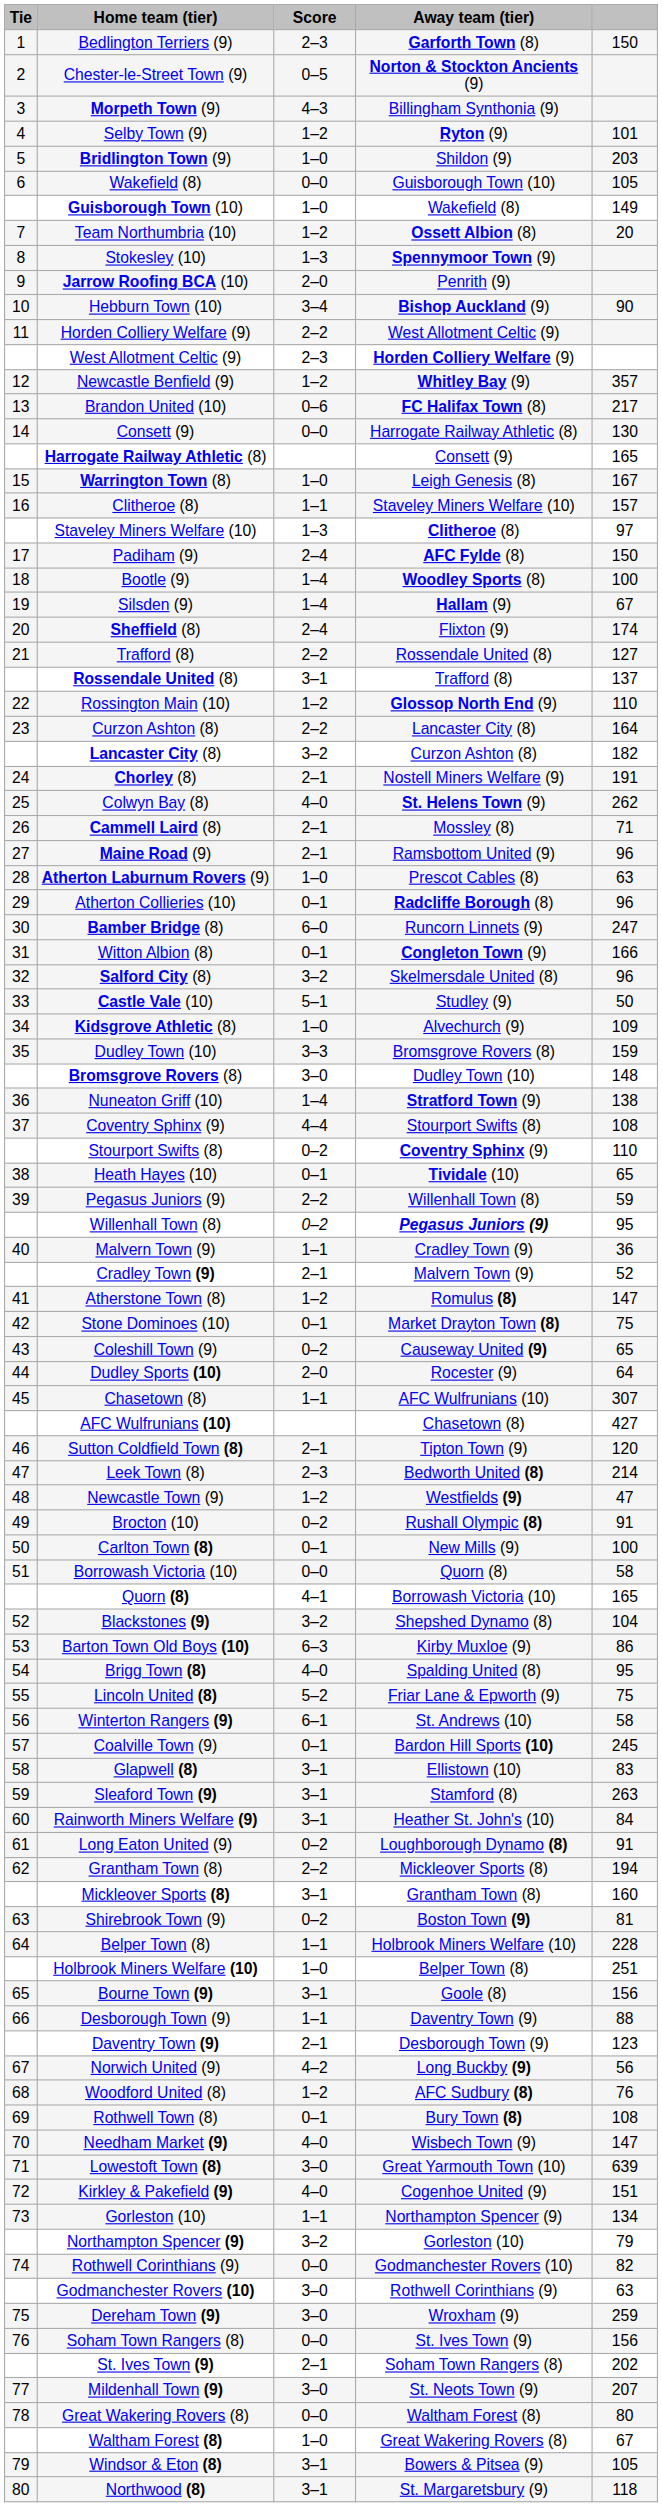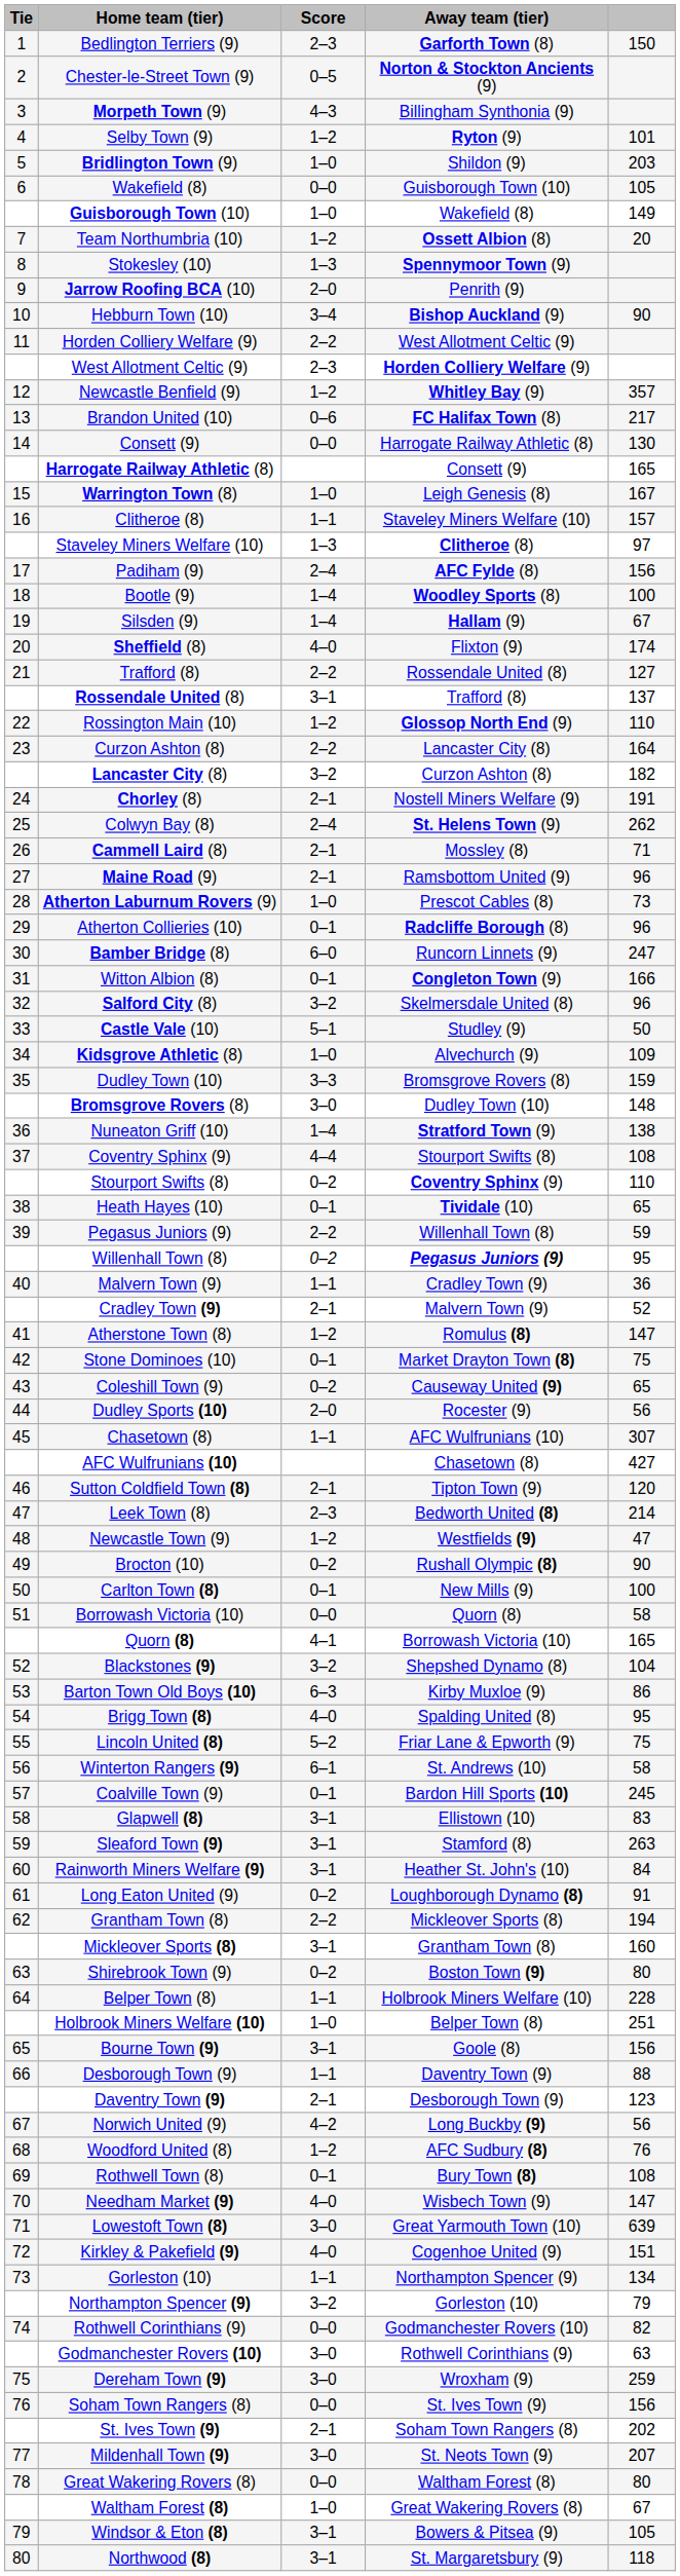 <table class="wikitable" style="width: 600px; background:WhiteSmoke; text-align:center; font-size:90%">
 <tr>
 <td scope="col" style="width:  5.00%; background:silver;"><strong>Tie</strong></td>
 <td scope="col" style="width: 36.25%; background:silver;"><strong>Home team (tier)</strong></td>
 <td scope="col" style="width: 12.50%; background:silver;"><strong>Score</strong></td>
 <td scope="col" style="width: 36.25%; background:silver;"><strong>Away team (tier)</strong></td>
 <td scope="col" style="width: 10.00%; background:silver;"><strong></strong></td>
 </tr>
 <tr>
 <td>1</td>
 <td><a href='#'>Bedlington Terriers</a> (9)</td>
 <td>2–3</td>
 <td><strong><a href='#'>Garforth Town</a></strong> (8)</td>
 <td>150</td>
 </tr>
 <tr>
 <td>2</td>
 <td><a href='#'>Chester-le-Street Town</a> (9)</td>
 <td>0–5</td>
 <td><strong><a href='#'>Norton & Stockton Ancients</a></strong> (9)</td>
 <td></td>
 </tr>
 <tr>
 <td>3</td>
 <td><strong><a href='#'>Morpeth Town</a></strong> (9)</td>
 <td>4–3</td>
 <td><a href='#'>Billingham Synthonia</a> (9)</td>
 <td></td>
 </tr>
 <tr>
 <td>4</td>
 <td><a href='#'>Selby Town</a> (9)</td>
 <td>1–2</td>
 <td><strong><a href='#'>Ryton</a></strong> (9)</td>
 <td>101</td>
 </tr>
 <tr>
 <td>5</td>
 <td><strong><a href='#'>Bridlington Town</a></strong> (9)</td>
 <td>1–0</td>
 <td><a href='#'>Shildon</a> (9)</td>
 <td>203</td>
 </tr>
 <tr>
 <td>6</td>
 <td><a href='#'>Wakefield</a> (8)</td>
 <td>0–0</td>
 <td><a href='#'>Guisborough Town</a> (10)</td>
 <td>105</td>
 </tr>
 <tr style="background:white;">
 <td><em></em></td>
 <td><strong><a href='#'>Guisborough Town</a></strong> (10)</td>
 <td>1–0</td>
 <td><a href='#'>Wakefield</a> (8)</td>
 <td>149</td>
 </tr>
 <tr>
 <td>7</td>
 <td><a href='#'>Team Northumbria</a> (10)</td>
 <td>1–2</td>
 <td><strong><a href='#'>Ossett Albion</a></strong> (8)</td>
 <td>20</td>
 </tr>
 <tr>
 <td>8</td>
 <td><a href='#'>Stokesley</a> (10)</td>
 <td>1–3</td>
 <td><strong><a href='#'>Spennymoor Town</a></strong> (9)</td>
 <td></td>
 </tr>
 <tr>
 <td>9</td>
 <td><strong><a href='#'>Jarrow Roofing BCA</a></strong> (10)</td>
 <td>2–0</td>
 <td><a href='#'>Penrith</a> (9)</td>
 <td></td>
 </tr>
 <tr>
 <td>10</td>
 <td><a href='#'>Hebburn Town</a> (10)</td>
 <td>3–4</td>
 <td><strong><a href='#'>Bishop Auckland</a></strong> (9)</td>
 <td>90</td>
 </tr>
 <tr>
 <td>11</td>
 <td><a href='#'>Horden Colliery Welfare</a> (9)</td>
 <td>2–2</td>
 <td><a href='#'>West Allotment Celtic</a> (9)</td>
 <td></td>
 </tr>
 <tr style="background:white;">
 <td><em></em></td>
 <td><a href='#'>West Allotment Celtic</a> (9)</td>
 <td>2–3</td>
 <td><strong><a href='#'>Horden Colliery Welfare</a></strong> (9)</td>
 <td></td>
 </tr>
 <tr>
 <td>12</td>
 <td><a href='#'>Newcastle Benfield</a> (9)</td>
 <td>1–2</td>
 <td><strong><a href='#'>Whitley Bay</a></strong> (9)</td>
 <td>357</td>
 </tr>
 <tr>
 <td>13</td>
 <td><a href='#'>Brandon United</a> (10)</td>
 <td>0–6</td>
 <td><strong><a href='#'>FC Halifax Town</a></strong> (8)</td>
 <td>217</td>
 </tr>
 <tr>
 <td>14</td>
 <td><a href='#'>Consett</a> (9)</td>
 <td>0–0</td>
 <td><a href='#'>Harrogate Railway Athletic</a> (8)</td>
 <td>130</td>
 </tr>
 <tr style="background:white;">
 <td><em></em></td>
 <td><strong><a href='#'>Harrogate Railway Athletic</a></strong> (8)</td>
 <td></td>
 <td><a href='#'>Consett</a> (9)</td>
 <td>165</td>
 </tr>
 <tr>
 <td>15</td>
 <td><strong><a href='#'>Warrington Town</a></strong> (8)</td>
 <td>1–0</td>
 <td><a href='#'>Leigh Genesis</a> (8)</td>
 <td>167</td>
 </tr>
 <tr>
 <td>16</td>
 <td><a href='#'>Clitheroe</a> (8)</td>
 <td>1–1</td>
 <td><a href='#'>Staveley Miners Welfare</a> (10)</td>
 <td>157</td>
 </tr>
 <tr style="background:white;">
 <td><em></em></td>
 <td><a href='#'>Staveley Miners Welfare</a> (10)</td>
 <td>1–3</td>
 <td><strong><a href='#'>Clitheroe</a></strong> (8)</td>
 <td>97</td>
 </tr>
 <tr>
 <td>17</td>
 <td><a href='#'>Padiham</a> (9)</td>
 <td>2–4</td>
 <td><strong><a href='#'>AFC Fylde</a></strong> (8)</td>
-<td>150</td>
+<td>156</td>
 </tr>
 <tr>
 <td>18</td>
 <td><a href='#'>Bootle</a> (9)</td>
 <td>1–4</td>
 <td><strong><a href='#'>Woodley Sports</a></strong> (8)</td>
 <td>100</td>
 </tr>
 <tr>
 <td>19</td>
 <td><a href='#'>Silsden</a> (9)</td>
 <td>1–4</td>
 <td><strong><a href='#'>Hallam</a></strong> (9)</td>
 <td>67</td>
 </tr>
 <tr>
 <td>20</td>
 <td><strong><a href='#'>Sheffield</a></strong> (8)</td>
-<td>2–4</td>
+<td>4–0</td>
 <td><a href='#'>Flixton</a> (9)</td>
 <td>174</td>
 </tr>
 <tr>
 <td>21</td>
 <td><a href='#'>Trafford</a> (8)</td>
 <td>2–2</td>
 <td><a href='#'>Rossendale United</a> (8)</td>
 <td>127</td>
 </tr>
 <tr style="background:white;">
 <td><em></em></td>
 <td><strong><a href='#'>Rossendale United</a></strong> (8)</td>
 <td>3–1</td>
 <td><a href='#'>Trafford</a> (8)</td>
 <td>137</td>
 </tr>
 <tr>
 <td>22</td>
 <td><a href='#'>Rossington Main</a> (10)</td>
 <td>1–2</td>
 <td><strong><a href='#'>Glossop North End</a></strong> (9)</td>
 <td>110</td>
 </tr>
 <tr>
 <td>23</td>
 <td><a href='#'>Curzon Ashton</a> (8)</td>
 <td>2–2</td>
 <td><a href='#'>Lancaster City</a> (8)</td>
 <td>164</td>
 </tr>
 <tr style="background:white;">
 <td><em></em></td>
 <td><strong><a href='#'>Lancaster City</a></strong> (8)</td>
 <td>3–2</td>
 <td><a href='#'>Curzon Ashton</a> (8)</td>
 <td>182</td>
 </tr>
 <tr>
 <td>24</td>
 <td><strong><a href='#'>Chorley</a></strong> (8)</td>
 <td>2–1</td>
 <td><a href='#'>Nostell Miners Welfare</a> (9)</td>
 <td>191</td>
 </tr>
 <tr>
 <td>25</td>
 <td><a href='#'>Colwyn Bay</a> (8)</td>
-<td>4–0</td>
+<td>2–4</td>
 <td><strong><a href='#'>St. Helens Town</a></strong> (9)</td>
 <td>262</td>
 </tr>
 <tr>
 <td>26</td>
 <td><strong><a href='#'>Cammell Laird</a></strong> (8)</td>
 <td>2–1</td>
 <td><a href='#'>Mossley</a> (8)</td>
 <td>71</td>
 </tr>
 <tr>
 <td>27</td>
 <td><strong><a href='#'>Maine Road</a></strong> (9)</td>
 <td>2–1</td>
 <td><a href='#'>Ramsbottom United</a> (9)</td>
 <td>96</td>
 </tr>
 <tr>
 <td>28</td>
 <td><strong><a href='#'>Atherton Laburnum Rovers</a></strong> (9)</td>
 <td>1–0</td>
 <td><a href='#'>Prescot Cables</a> (8)</td>
-<td>63</td>
+<td>73</td>
 </tr>
 <tr>
 <td>29</td>
 <td><a href='#'>Atherton Collieries</a> (10)</td>
 <td>0–1</td>
 <td><strong><a href='#'>Radcliffe Borough</a></strong> (8)</td>
 <td>96</td>
 </tr>
 <tr>
 <td>30</td>
 <td><strong><a href='#'>Bamber Bridge</a></strong> (8)</td>
 <td>6–0</td>
 <td><a href='#'>Runcorn Linnets</a> (9)</td>
 <td>247</td>
 </tr>
 <tr>
 <td>31</td>
 <td><a href='#'>Witton Albion</a> (8)</td>
 <td>0–1</td>
 <td><strong><a href='#'>Congleton Town</a></strong> (9)</td>
 <td>166</td>
 </tr>
 <tr>
 <td>32</td>
 <td><strong><a href='#'>Salford City</a></strong> (8)</td>
 <td>3–2</td>
 <td><a href='#'>Skelmersdale United</a> (8)</td>
 <td>96</td>
 </tr>
 <tr>
 <td>33</td>
 <td><strong><a href='#'>Castle Vale</a></strong> (10)</td>
 <td>5–1</td>
 <td><a href='#'>Studley</a> (9)</td>
 <td>50</td>
 </tr>
 <tr>
 <td>34</td>
 <td><strong><a href='#'>Kidsgrove Athletic</a></strong> (8)</td>
 <td>1–0</td>
 <td><a href='#'>Alvechurch</a> (9)</td>
 <td>109</td>
 </tr>
 <tr>
 <td>35</td>
 <td><a href='#'>Dudley Town</a> (10)</td>
 <td>3–3</td>
 <td><a href='#'>Bromsgrove Rovers</a> (8)</td>
 <td>159</td>
 </tr>
 <tr style="background:white;">
 <td><em></em></td>
 <td><strong><a href='#'>Bromsgrove Rovers</a></strong> (8)</td>
 <td>3–0</td>
 <td><a href='#'>Dudley Town</a> (10)</td>
 <td>148</td>
 </tr>
 <tr>
 <td>36</td>
 <td><a href='#'>Nuneaton Griff</a> (10)</td>
 <td>1–4</td>
 <td><strong><a href='#'>Stratford Town</a></strong> (9)</td>
 <td>138</td>
 </tr>
 <tr>
 <td>37</td>
 <td><a href='#'>Coventry Sphinx</a> (9)</td>
 <td>4–4</td>
 <td><a href='#'>Stourport Swifts</a> (8)</td>
 <td>108</td>
 </tr>
 <tr style="background:white;">
 <td><em></em></td>
 <td><a href='#'>Stourport Swifts</a> (8)</td>
 <td>0–2</td>
 <td><strong><a href='#'>Coventry Sphinx</a></strong> (9)</td>
 <td>110</td>
 </tr>
 <tr>
 <td>38</td>
 <td><a href='#'>Heath Hayes</a> (10)</td>
 <td>0–1</td>
 <td><strong><a href='#'>Tividale</a></strong> (10)</td>
 <td>65</td>
 </tr>
 <tr>
 <td>39</td>
 <td><a href='#'>Pegasus Juniors</a> (9)</td>
 <td>2–2</td>
 <td><a href='#'>Willenhall Town</a> (8)</td>
 <td>59</td>
 </tr>
 <tr style="background:white;">
 <td><em></em></td>
 <td><a href='#'>Willenhall Town</a> (8)</td>
 <td><em>0–2</em></td>
 <td><strong><em><a href='#'>Pegasus Juniors</a><strong> (9)<em></td>
 <td></em>95<em></td>
 </tr>
 <tr>
 <td>40</td>
 <td><a href='#'>Malvern Town</a> (9)</td>
 <td>1–1</td>
 <td><a href='#'>Cradley Town</a> (9)</td>
 <td>36</td>
 </tr>
 <tr style="background:white;">
 <td></em><em></td>
 <td></strong><a href='#'>Cradley Town</a><strong> (9)</td>
 <td>2–1</td>
 <td><a href='#'>Malvern Town</a> (9)</td>
 <td>52</td>
 </tr>
 <tr>
 <td>41</td>
 <td><a href='#'>Atherstone Town</a> (8)</td>
 <td>1–2</td>
 <td></strong><a href='#'>Romulus</a><strong> (8)</td>
 <td>147</td>
 </tr>
 <tr>
 <td>42</td>
 <td><a href='#'>Stone Dominoes</a> (10)</td>
 <td>0–1</td>
 <td></strong><a href='#'>Market Drayton Town</a><strong> (8)</td>
 <td>75</td>
 </tr>
 <tr>
 <td>43</td>
 <td><a href='#'>Coleshill Town</a> (9)</td>
 <td>0–2</td>
 <td></strong><a href='#'>Causeway United</a><strong> (9)</td>
 <td>65</td>
 </tr>
 <tr>
 <td>44</td>
 <td></strong><a href='#'>Dudley Sports</a><strong> (10)</td>
 <td>2–0</td>
 <td><a href='#'>Rocester</a> (9)</td>
-<td>64</td>
+<td>56</td>
 </tr>
 <tr>
 <td>45</td>
 <td><a href='#'>Chasetown</a> (8)</td>
 <td>1–1</td>
 <td><a href='#'>AFC Wulfrunians</a> (10)</td>
 <td>307</td>
 </tr>
 <tr style="background:white;">
 <td></em><em></td>
 <td></strong><a href='#'>AFC Wulfrunians</a><strong> (10)</td>
 <td></td>
 <td><a href='#'>Chasetown</a> (8)</td>
 <td>427</td>
 </tr>
 <tr>
 <td>46</td>
 <td></strong><a href='#'>Sutton Coldfield Town</a><strong> (8)</td>
 <td>2–1</td>
 <td><a href='#'>Tipton Town</a> (9)</td>
 <td>120</td>
 </tr>
 <tr>
 <td>47</td>
 <td><a href='#'>Leek Town</a> (8)</td>
 <td>2–3</td>
 <td></strong><a href='#'>Bedworth United</a><strong> (8)</td>
 <td>214</td>
 </tr>
 <tr>
 <td>48</td>
 <td><a href='#'>Newcastle Town</a> (9)</td>
 <td>1–2</td>
 <td></strong><a href='#'>Westfields</a><strong> (9)</td>
 <td>47</td>
 </tr>
 <tr>
 <td>49</td>
 <td><a href='#'>Brocton</a> (10)</td>
 <td>0–2</td>
 <td></strong><a href='#'>Rushall Olympic</a><strong> (8)</td>
-<td>91</td>
+<td>90</td>
 </tr>
 <tr>
 <td>50</td>
 <td></strong><a href='#'>Carlton Town</a><strong> (8)</td>
 <td>0–1</td>
 <td><a href='#'>New Mills</a> (9)</td>
 <td>100</td>
 </tr>
 <tr>
 <td>51</td>
 <td><a href='#'>Borrowash Victoria</a> (10)</td>
 <td>0–0</td>
 <td><a href='#'>Quorn</a> (8)</td>
 <td>58</td>
 </tr>
 <tr style="background:white;">
 <td></em><em></td>
 <td></strong><a href='#'>Quorn</a><strong> (8)</td>
 <td>4–1</td>
 <td><a href='#'>Borrowash Victoria</a> (10)</td>
 <td>165</td>
 </tr>
 <tr>
 <td>52</td>
 <td></strong><a href='#'>Blackstones</a><strong> (9)</td>
 <td>3–2</td>
 <td><a href='#'>Shepshed Dynamo</a> (8)</td>
 <td>104</td>
 </tr>
 <tr>
 <td>53</td>
 <td></strong><a href='#'>Barton Town Old Boys</a><strong> (10)</td>
 <td>6–3</td>
 <td><a href='#'>Kirby Muxloe</a> (9)</td>
 <td>86</td>
 </tr>
 <tr>
 <td>54</td>
 <td></strong><a href='#'>Brigg Town</a><strong> (8)</td>
 <td>4–0</td>
 <td><a href='#'>Spalding United</a> (8)</td>
 <td>95</td>
 </tr>
 <tr>
 <td>55</td>
 <td></strong><a href='#'>Lincoln United</a><strong> (8)</td>
 <td>5–2</td>
 <td><a href='#'>Friar Lane & Epworth</a> (9)</td>
 <td>75</td>
 </tr>
 <tr>
 <td>56</td>
 <td></strong><a href='#'>Winterton Rangers</a><strong> (9)</td>
 <td>6–1</td>
 <td><a href='#'>St. Andrews</a> (10)</td>
 <td>58</td>
 </tr>
 <tr>
 <td>57</td>
 <td><a href='#'>Coalville Town</a> (9)</td>
 <td>0–1</td>
 <td></strong><a href='#'>Bardon Hill Sports</a><strong> (10)</td>
 <td>245</td>
 </tr>
 <tr>
 <td>58</td>
 <td></strong><a href='#'>Glapwell</a><strong> (8)</td>
 <td>3–1</td>
 <td><a href='#'>Ellistown</a> (10)</td>
 <td>83</td>
 </tr>
 <tr>
 <td>59</td>
 <td></strong><a href='#'>Sleaford Town</a><strong> (9)</td>
 <td>3–1</td>
 <td><a href='#'>Stamford</a> (8)</td>
 <td>263</td>
 </tr>
 <tr>
 <td>60</td>
 <td></strong><a href='#'>Rainworth Miners Welfare</a><strong> (9)</td>
 <td>3–1</td>
 <td><a href='#'>Heather St. John's</a> (10)</td>
 <td>84</td>
 </tr>
 <tr>
 <td>61</td>
 <td><a href='#'>Long Eaton United</a> (9)</td>
 <td>0–2</td>
 <td></strong><a href='#'>Loughborough Dynamo</a><strong> (8)</td>
 <td>91</td>
 </tr>
 <tr>
 <td>62</td>
 <td><a href='#'>Grantham Town</a> (8)</td>
 <td>2–2</td>
 <td><a href='#'>Mickleover Sports</a> (8)</td>
 <td>194</td>
 </tr>
 <tr style="background:white;">
 <td></em><em></td>
 <td></strong><a href='#'>Mickleover Sports</a><strong> (8)</td>
 <td>3–1</td>
 <td><a href='#'>Grantham Town</a> (8)</td>
 <td>160</td>
 </tr>
 <tr>
 <td>63</td>
 <td><a href='#'>Shirebrook Town</a> (9)</td>
 <td>0–2</td>
 <td></strong><a href='#'>Boston Town</a><strong> (9)</td>
-<td>81</td>
+<td>80</td>
 </tr>
 <tr>
 <td>64</td>
 <td><a href='#'>Belper Town</a> (8)</td>
 <td>1–1</td>
 <td><a href='#'>Holbrook Miners Welfare</a> (10)</td>
 <td>228</td>
 </tr>
 <tr style="background:white;">
 <td></em><em></td>
 <td></strong><a href='#'>Holbrook Miners Welfare</a><strong> (10)</td>
 <td>1–0</td>
 <td><a href='#'>Belper Town</a> (8)</td>
 <td>251</td>
 </tr>
 <tr>
 <td>65</td>
 <td></strong><a href='#'>Bourne Town</a><strong> (9)</td>
 <td>3–1</td>
 <td><a href='#'>Goole</a> (8)</td>
 <td>156</td>
 </tr>
 <tr>
 <td>66</td>
 <td><a href='#'>Desborough Town</a> (9)</td>
 <td>1–1</td>
 <td><a href='#'>Daventry Town</a> (9)</td>
 <td>88</td>
 </tr>
 <tr style="background:white;">
 <td></em><em></td>
 <td></strong><a href='#'>Daventry Town</a><strong> (9)</td>
 <td>2–1</td>
 <td><a href='#'>Desborough Town</a> (9)</td>
 <td>123</td>
 </tr>
 <tr>
 <td>67</td>
 <td><a href='#'>Norwich United</a> (9)</td>
 <td>4–2</td>
 <td></strong><a href='#'>Long Buckby</a><strong> (9)</td>
 <td>56</td>
 </tr>
 <tr>
 <td>68</td>
 <td><a href='#'>Woodford United</a> (8)</td>
 <td>1–2</td>
 <td></strong><a href='#'>AFC Sudbury</a><strong> (8)</td>
 <td>76</td>
 </tr>
 <tr>
 <td>69</td>
 <td><a href='#'>Rothwell Town</a> (8)</td>
 <td>0–1</td>
 <td></strong><a href='#'>Bury Town</a><strong> (8)</td>
 <td>108</td>
 </tr>
 <tr>
 <td>70</td>
 <td></strong><a href='#'>Needham Market</a><strong> (9)</td>
 <td>4–0</td>
 <td><a href='#'>Wisbech Town</a> (9)</td>
 <td>147</td>
 </tr>
 <tr>
 <td>71</td>
 <td></strong><a href='#'>Lowestoft Town</a><strong> (8)</td>
 <td>3–0</td>
 <td><a href='#'>Great Yarmouth Town</a> (10)</td>
 <td>639</td>
 </tr>
 <tr>
 <td>72</td>
 <td></strong><a href='#'>Kirkley & Pakefield</a><strong> (9)</td>
 <td>4–0</td>
 <td><a href='#'>Cogenhoe United</a> (9)</td>
 <td>151</td>
 </tr>
 <tr>
 <td>73</td>
 <td><a href='#'>Gorleston</a> (10)</td>
 <td>1–1</td>
 <td><a href='#'>Northampton Spencer</a> (9)</td>
 <td>134</td>
 </tr>
 <tr style="background:white;">
 <td></em><em></td>
 <td></strong><a href='#'>Northampton Spencer</a><strong> (9)</td>
 <td>3–2</td>
 <td><a href='#'>Gorleston</a> (10)</td>
 <td>79</td>
 </tr>
 <tr>
 <td>74</td>
 <td><a href='#'>Rothwell Corinthians</a> (9)</td>
 <td>0–0</td>
 <td><a href='#'>Godmanchester Rovers</a> (10)</td>
 <td>82</td>
 </tr>
 <tr style="background:white;">
 <td></em><em></td>
 <td></strong><a href='#'>Godmanchester Rovers</a><strong> (10)</td>
 <td>3–0</td>
 <td><a href='#'>Rothwell Corinthians</a> (9)</td>
 <td>63</td>
 </tr>
 <tr>
 <td>75</td>
 <td></strong><a href='#'>Dereham Town</a><strong> (9)</td>
 <td>3–0</td>
 <td><a href='#'>Wroxham</a> (9)</td>
 <td>259</td>
 </tr>
 <tr>
 <td>76</td>
 <td><a href='#'>Soham Town Rangers</a> (8)</td>
 <td>0–0</td>
 <td><a href='#'>St. Ives Town</a> (9)</td>
 <td>156</td>
 </tr>
 <tr style="background:white;">
 <td></em><em></td>
 <td></strong><a href='#'>St. Ives Town</a><strong> (9)</td>
 <td>2–1 </td>
 <td><a href='#'>Soham Town Rangers</a> (8)</td>
 <td>202</td>
 </tr>
 <tr>
 <td>77</td>
 <td></strong><a href='#'>Mildenhall Town</a><strong> (9)</td>
 <td>3–0</td>
 <td><a href='#'>St. Neots Town</a> (9)</td>
 <td>207</td>
 </tr>
 <tr>
 <td>78</td>
 <td><a href='#'>Great Wakering Rovers</a> (8)</td>
 <td>0–0</td>
 <td><a href='#'>Waltham Forest</a> (8)</td>
 <td>80</td>
 </tr>
 <tr style="background:white;">
 <td></em><em></td>
 <td></strong><a href='#'>Waltham Forest</a><strong> (8)</td>
 <td>1–0</td>
 <td><a href='#'>Great Wakering Rovers</a> (8)</td>
 <td>67</td>
 </tr>
 <tr>
 <td>79</td>
 <td></strong><a href='#'>Windsor & Eton</a><strong> (8)</td>
 <td>3–1</td>
 <td><a href='#'>Bowers & Pitsea</a> (9)</td>
 <td>105</td>
 </tr>
 <tr>
 <td>80</td>
 <td></strong><a href='#'>Northwood</a><strong> (8)</td>
 <td>3–1</td>
 <td><a href='#'>St. Margaretsbury</a> (9)</td>
 <td>118</td>
 </tr>
 </table>
